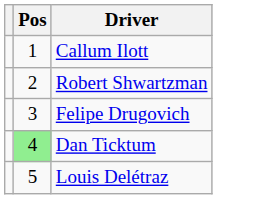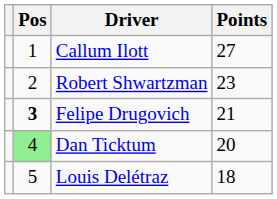 <table class="wikitable" style="font-size: 85%;">
 <tr>
 <th></th>
 <th>Pos</th>
 <th>Driver</th>
+<th>Points</th>
 </tr>
 <tr>
 <td></td>
 <td align="center">1</td>
 <td> <a href='#'>Callum Ilott</a></td>
+<td>27</td>
 </tr>
 <tr>
 <td></td>
 <td align="center">2</td>
 <td> <a href='#'>Robert Shwartzman</a></td>
+<td>23</td>
 </tr>
 <tr>
 <td></td>
-<td align="center">3</td>
+<td align="center"><strong>3</strong></td>
 <td> <a href='#'>Felipe Drugovich</a></td>
+<td>21</td>
 </tr>
 <tr>
 <td></td>
 <td align="center" style="background: lightgreen;">4</td>
 <td> <a href='#'>Dan Ticktum</a></td>
+<td>20</td>
 </tr>
 <tr>
 <td></td>
 <td align="center">5</td>
 <td> <a href='#'>Louis Delétraz</a></td>
+<td>18</td>
 </tr>
 </table>
